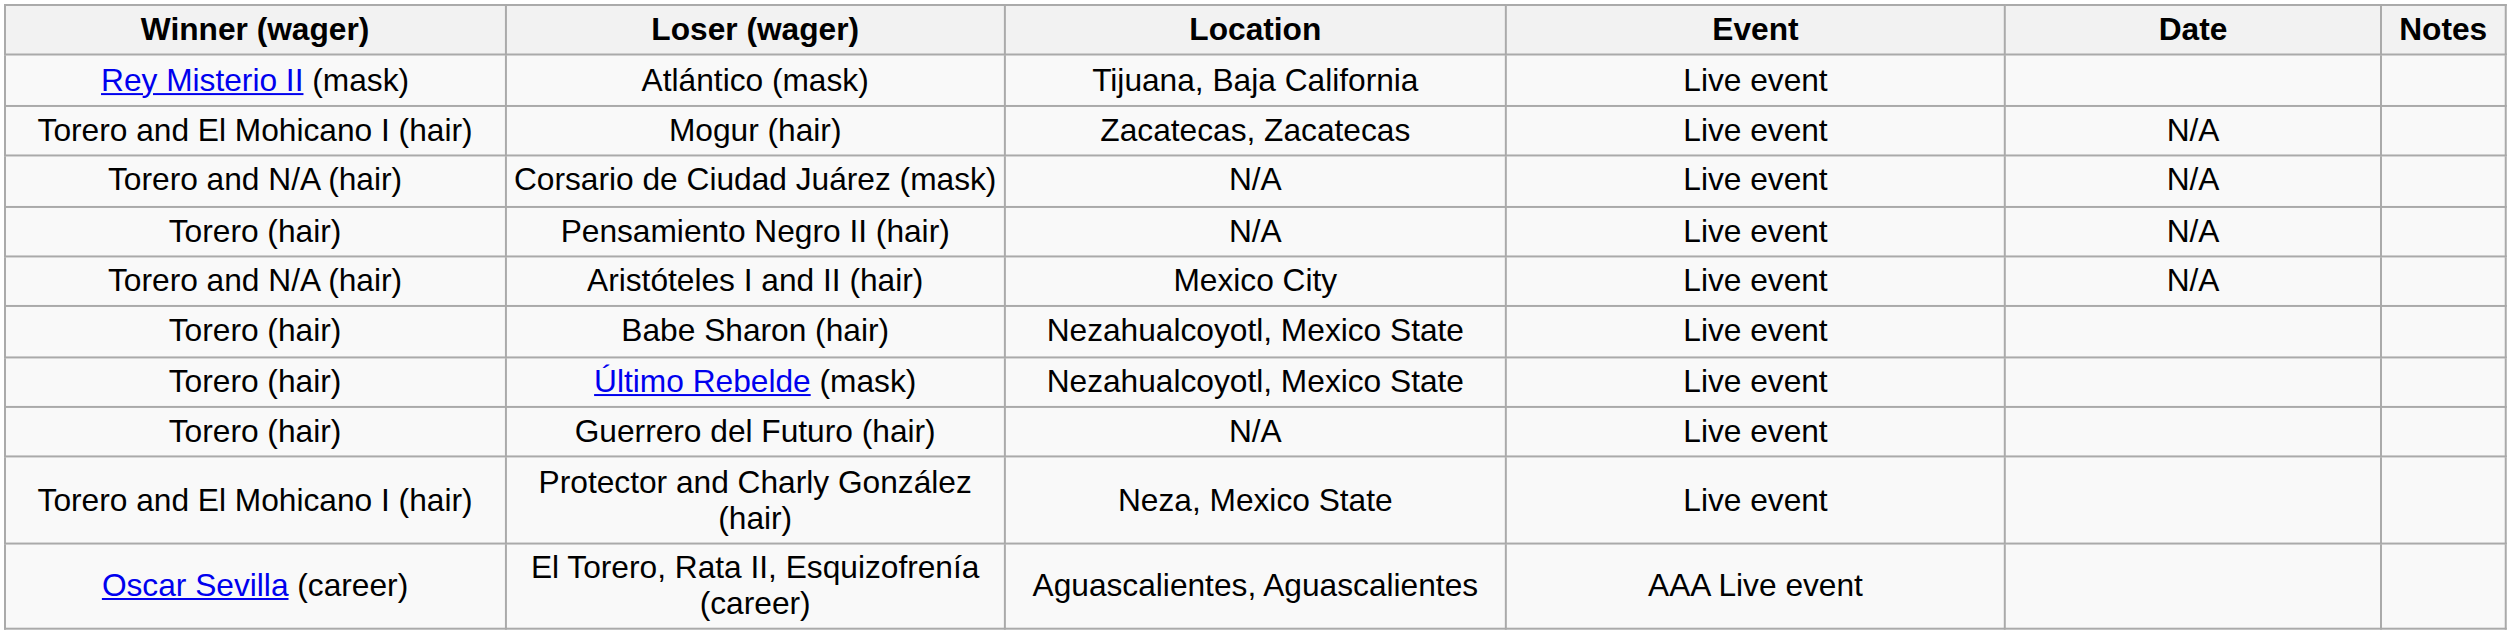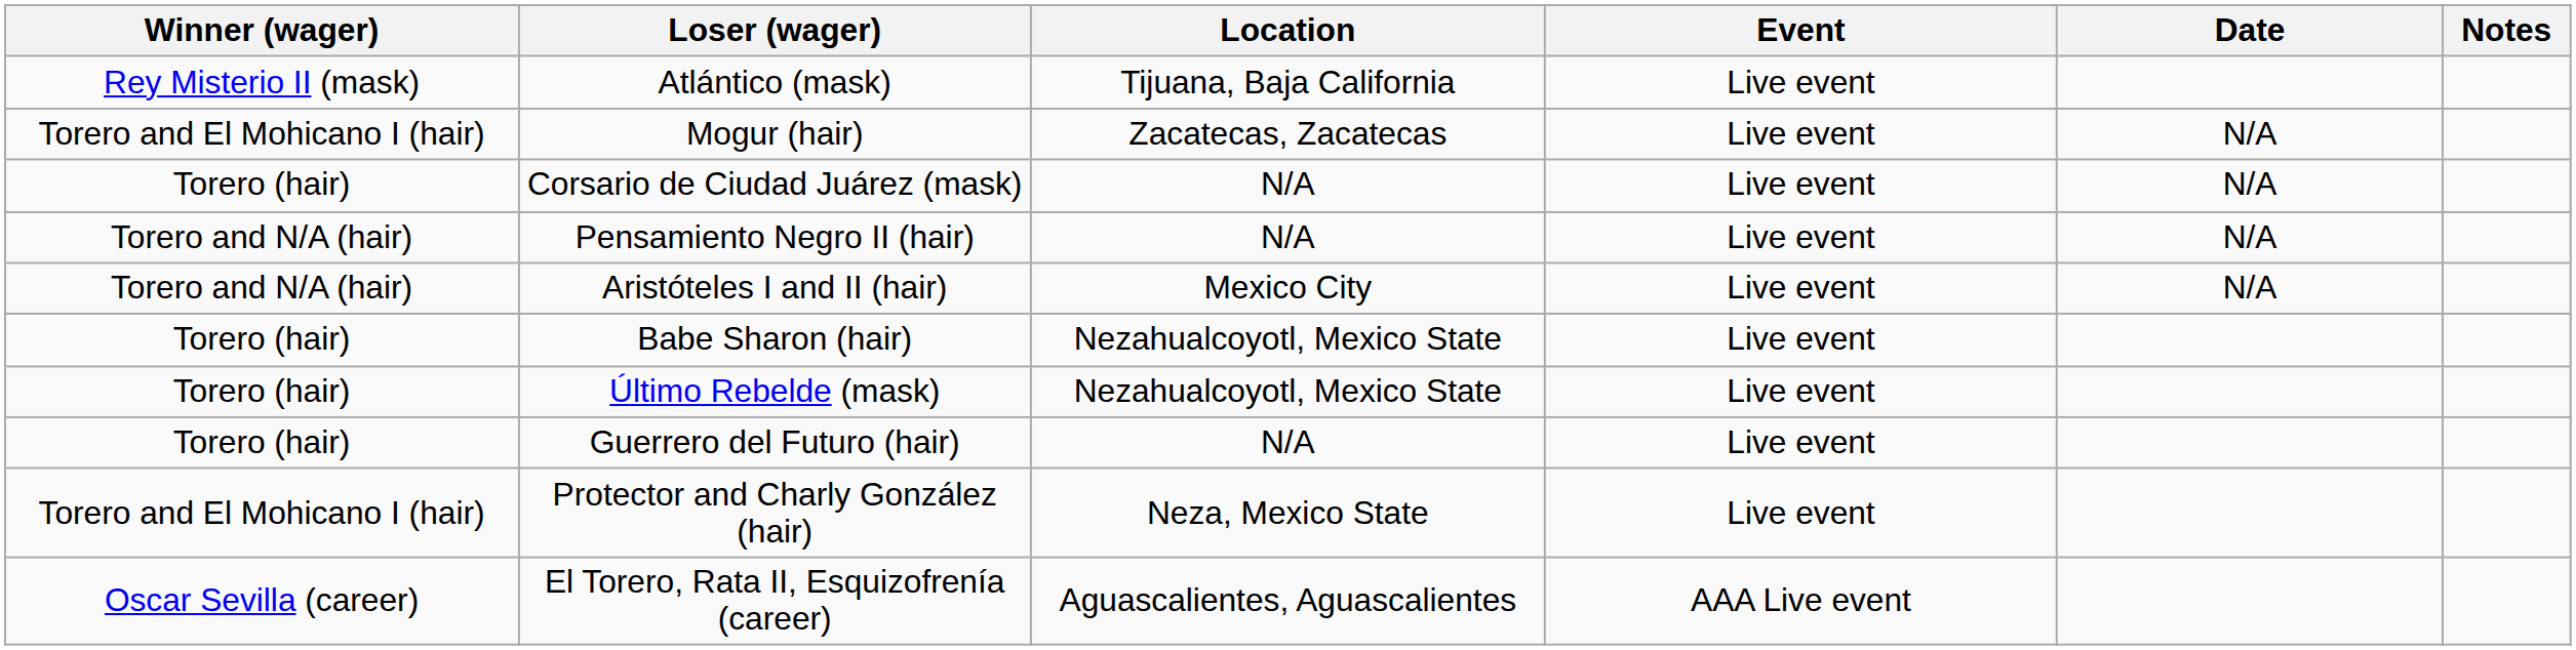 <table class="wikitable sortable" width=100%  style="text-align: center">
 <tr>
 <th width=20% scope="col">Winner (wager)</th>
 <th width=20% scope="col">Loser (wager)</th>
 <th width=20% scope="col">Location</th>
 <th width=20% scope="col">Event</th>
 <th width=15% scope="col">Date</th>
 <th class="unsortable" width=5% scope="col">Notes</th>
 </tr>
 <tr>
 <td><a href='#'>Rey Misterio II</a> (mask)</td>
 <td>Atlántico (mask)</td>
 <td>Tijuana, Baja California</td>
 <td>Live event</td>
 <td></td>
 <td></td>
 </tr>
 <tr>
 <td>Torero and El Mohicano I (hair)</td>
 <td>Mogur (hair)</td>
 <td>Zacatecas, Zacatecas</td>
 <td>Live event</td>
 <td>N/A</td>
 <td> </td>
 </tr>
 <tr>
-<td>Torero and N/A (hair)</td>
+<td>Torero (hair)</td>
 <td>Corsario de Ciudad Juárez (mask)</td>
 <td>N/A</td>
 <td>Live event</td>
 <td>N/A</td>
 <td> </td>
 </tr>
 <tr>
-<td>Torero (hair)</td>
+<td>Torero and N/A (hair)</td>
 <td>Pensamiento Negro II (hair)</td>
 <td>N/A</td>
 <td>Live event</td>
 <td>N/A</td>
 <td> </td>
 </tr>
 <tr>
 <td>Torero and N/A (hair)</td>
 <td>Aristóteles I and II (hair)</td>
 <td>Mexico City</td>
 <td>Live event</td>
 <td>N/A</td>
 <td> </td>
 </tr>
 <tr>
 <td>Torero (hair)</td>
 <td>Babe Sharon (hair)</td>
 <td>Nezahualcoyotl, Mexico State</td>
 <td>Live event</td>
 <td></td>
 <td> </td>
 </tr>
 <tr>
 <td>Torero (hair)</td>
 <td><a href='#'>Último Rebelde</a> (mask)</td>
 <td>Nezahualcoyotl, Mexico State</td>
 <td>Live event</td>
 <td></td>
 <td></td>
 </tr>
 <tr>
 <td>Torero (hair)</td>
 <td>Guerrero del Futuro (hair)</td>
 <td>N/A</td>
 <td>Live event</td>
 <td></td>
 <td> </td>
 </tr>
 <tr>
 <td>Torero and El Mohicano I (hair)</td>
 <td>Protector and Charly González (hair)</td>
 <td>Neza, Mexico State</td>
 <td>Live event</td>
 <td></td>
 <td> </td>
 </tr>
 <tr>
 <td><a href='#'>Oscar Sevilla</a> (career)</td>
 <td>El Torero, Rata II, Esquizofrenía (career)</td>
 <td>Aguascalientes, Aguascalientes</td>
 <td>AAA Live event</td>
 <td></td>
 <td></td>
 </tr>
 </table>
